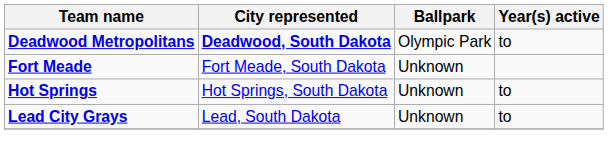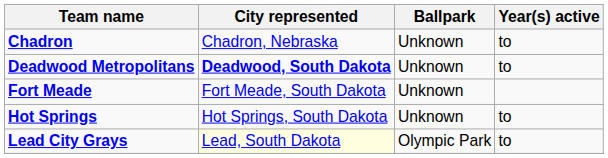 <table class="wikitable">
 <tr>
 <th>Team name</th>
 <th>City represented</th>
 <th>Ballpark</th>
 <th>Year(s) active</th>
 </tr>
 <tr>
+<td><strong><a href='#'>Chadron</a></strong></td>
+<td><a href='#'>Chadron, Nebraska</a></td>
+<td>Unknown</td>
+<td> to </td>
+</tr>
+<tr>
 <td><strong><a href='#'>Deadwood Metropolitans</a></strong></td>
 <td><strong><a href='#'>Deadwood, South Dakota</a></strong></td>
-<td>Olympic Park</td>
+<td>Unknown</td>
 <td> to </td>
 </tr>
 <tr>
 <td><strong><a href='#'>Fort Meade</a></strong></td>
 <td><a href='#'>Fort Meade, South Dakota</a></td>
 <td>Unknown</td>
 <td></td>
 </tr>
 <tr>
 <td><strong><a href='#'>Hot Springs</a></strong></td>
 <td><a href='#'>Hot Springs, South Dakota</a></td>
 <td>Unknown</td>
 <td> to </td>
 </tr>
 <tr>
 <td><strong><a href='#'>Lead City Grays</a></strong></td>
-<td><a href='#'>Lead, South Dakota</a></td>
-<td>Unknown</td>
+<td style="background: lightyellow;"><a href='#'>Lead, South Dakota</a></td>
+<td>Olympic Park</td>
 <td> to </td>
 </tr>
 <tr>
 </tr>
 </table>
